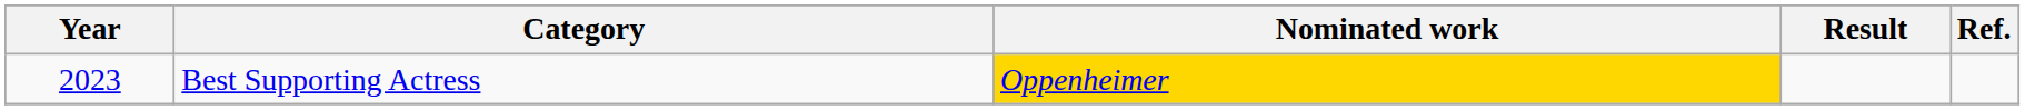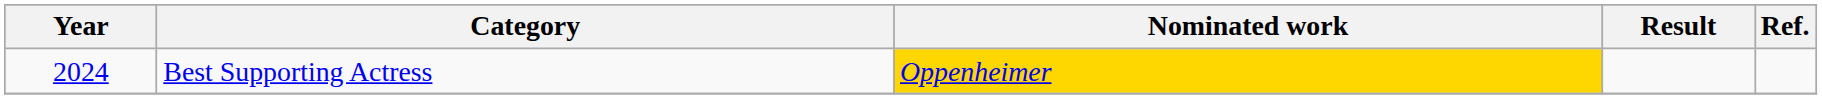 <table class=wikitable>
 <tr>
 <th scope="col" style="width:5em;">Year</th>
 <th scope="col" style="width:26em;">Category</th>
 <th scope="col" style="width:25em;">Nominated work</th>
 <th scope="col" style="width:5em;">Result</th>
 <th>Ref.</th>
 </tr>
 <tr>
-<td style="text-align:center;",><a href='#'>2023</a></td>
+<td style="text-align:center;",><a href='#'>2024</a></td>
 <td><a href='#'>Best Supporting Actress</a></td>
 <td style="background: gold;"><em><a href='#'>Oppenheimer</a></em></td>
 <td></td>
 <td></td>
 </tr>
 <tr>
 </tr>
 </table>
